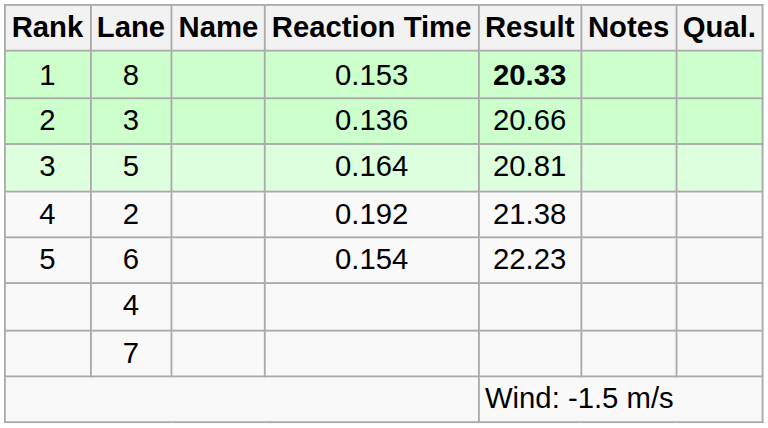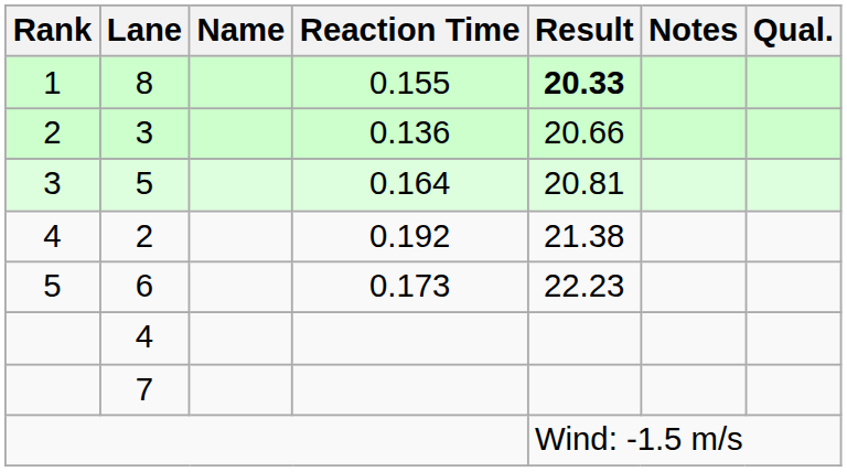 <table class="wikitable sortable" style="text-align:center">
 <tr>
 <th>Rank</th>
 <th>Lane</th>
 <th>Name</th>
 <th>Reaction Time</th>
 <th>Result</th>
 <th>Notes</th>
 <th>Qual.</th>
 </tr>
 <tr bgcolor=ccffcc>
 <td>1</td>
 <td>8</td>
 <td align="left"></td>
-<td>0.153</td>
+<td>0.155</td>
 <td><strong>20.33</strong></td>
 <td></td>
 <td></td>
 </tr>
 <tr bgcolor=ccffcc>
 <td>2</td>
 <td>3</td>
 <td align="left"></td>
 <td>0.136</td>
 <td>20.66</td>
 <td></td>
 <td></td>
 </tr>
 <tr bgcolor=ddffdd>
 <td>3</td>
 <td>5</td>
 <td align="left"></td>
 <td>0.164</td>
 <td>20.81</td>
 <td></td>
 <td></td>
 </tr>
 <tr>
 <td>4</td>
 <td>2</td>
 <td align="left"></td>
 <td>0.192</td>
 <td>21.38</td>
 <td></td>
 <td></td>
 </tr>
 <tr>
 <td>5</td>
 <td>6</td>
 <td align="left"></td>
-<td>0.154</td>
+<td>0.173</td>
 <td>22.23</td>
 <td></td>
 <td></td>
 </tr>
 <tr>
 <td></td>
 <td>4</td>
 <td align="left"></td>
 <td></td>
 <td></td>
 <td></td>
 <td></td>
 </tr>
 <tr>
 <td></td>
 <td>7</td>
 <td align="left"></td>
 <td></td>
 <td></td>
 <td></td>
 <td></td>
 </tr>
 <tr class="sortbottom">
 <td colspan=4></td>
 <td colspan="3" style="text-align:left;">Wind: -1.5 m/s</td>
 </tr>
 </table>
